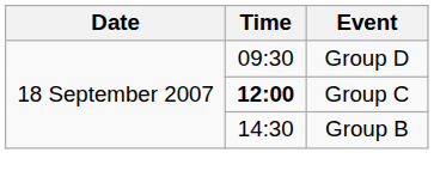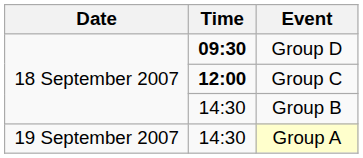 <table class = "wikitable" style="text-align:center;">
 <tr>
 <th width=150>Date</th>
 <th width=50>Time</th>
 <th width=80>Event</th>
 </tr>
 <tr>
 <td rowspan=3>18 September 2007</td>
-<td>09:30</td>
+<td><strong>09:30</strong></td>
 <td>Group D</td>
 </tr>
 <tr>
 <td><strong>12:00</strong></td>
 <td>Group C</td>
 </tr>
 <tr>
 <td>14:30</td>
 <td>Group B</td>
 </tr>
+<tr>
+<td>19 September 2007</td>
+<td>14:30</td>
+<td bgcolor=ffffcc>Group A</td>
+</tr>
 </table>
